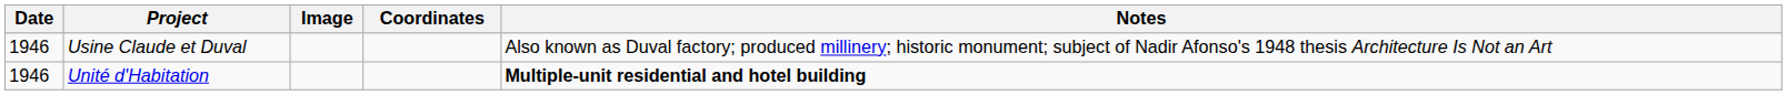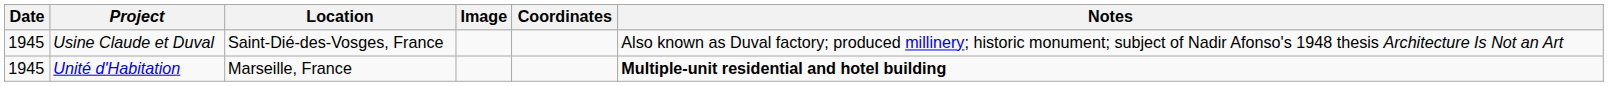 <table class="wikitable sortable" border="1" width=100%>
 <tr bgcolor="#CCCCCC">
 <th>Date</th>
 <th><em>Project</em></th>
+<th>Location</th>
 <th class="unsortable">Image</th>
 <th>Coordinates</th>
 <th>Notes</th>
 </tr>
 <tr>
-<td>1946</td>
+<td>1945</td>
 <td><em>Usine Claude et Duval</em></td>
+<td>Saint-Dié-des-Vosges, France</td>
 <td> </td>
 <td></td>
 <td>Also known as Duval factory; produced <a href='#'>millinery</a>; historic monument; subject of Nadir Afonso's 1948 thesis <em>Architecture Is Not an Art</em></td>
 </tr>
 <tr>
-<td>1946</td>
+<td>1945</td>
 <td><em><a href='#'>Unité d'Habitation</a></em></td>
+<td>Marseille, France</td>
 <td></td>
 <td></td>
 <td><strong>Multiple-unit residential and hotel building</strong></td>
 </tr>
 </table>
